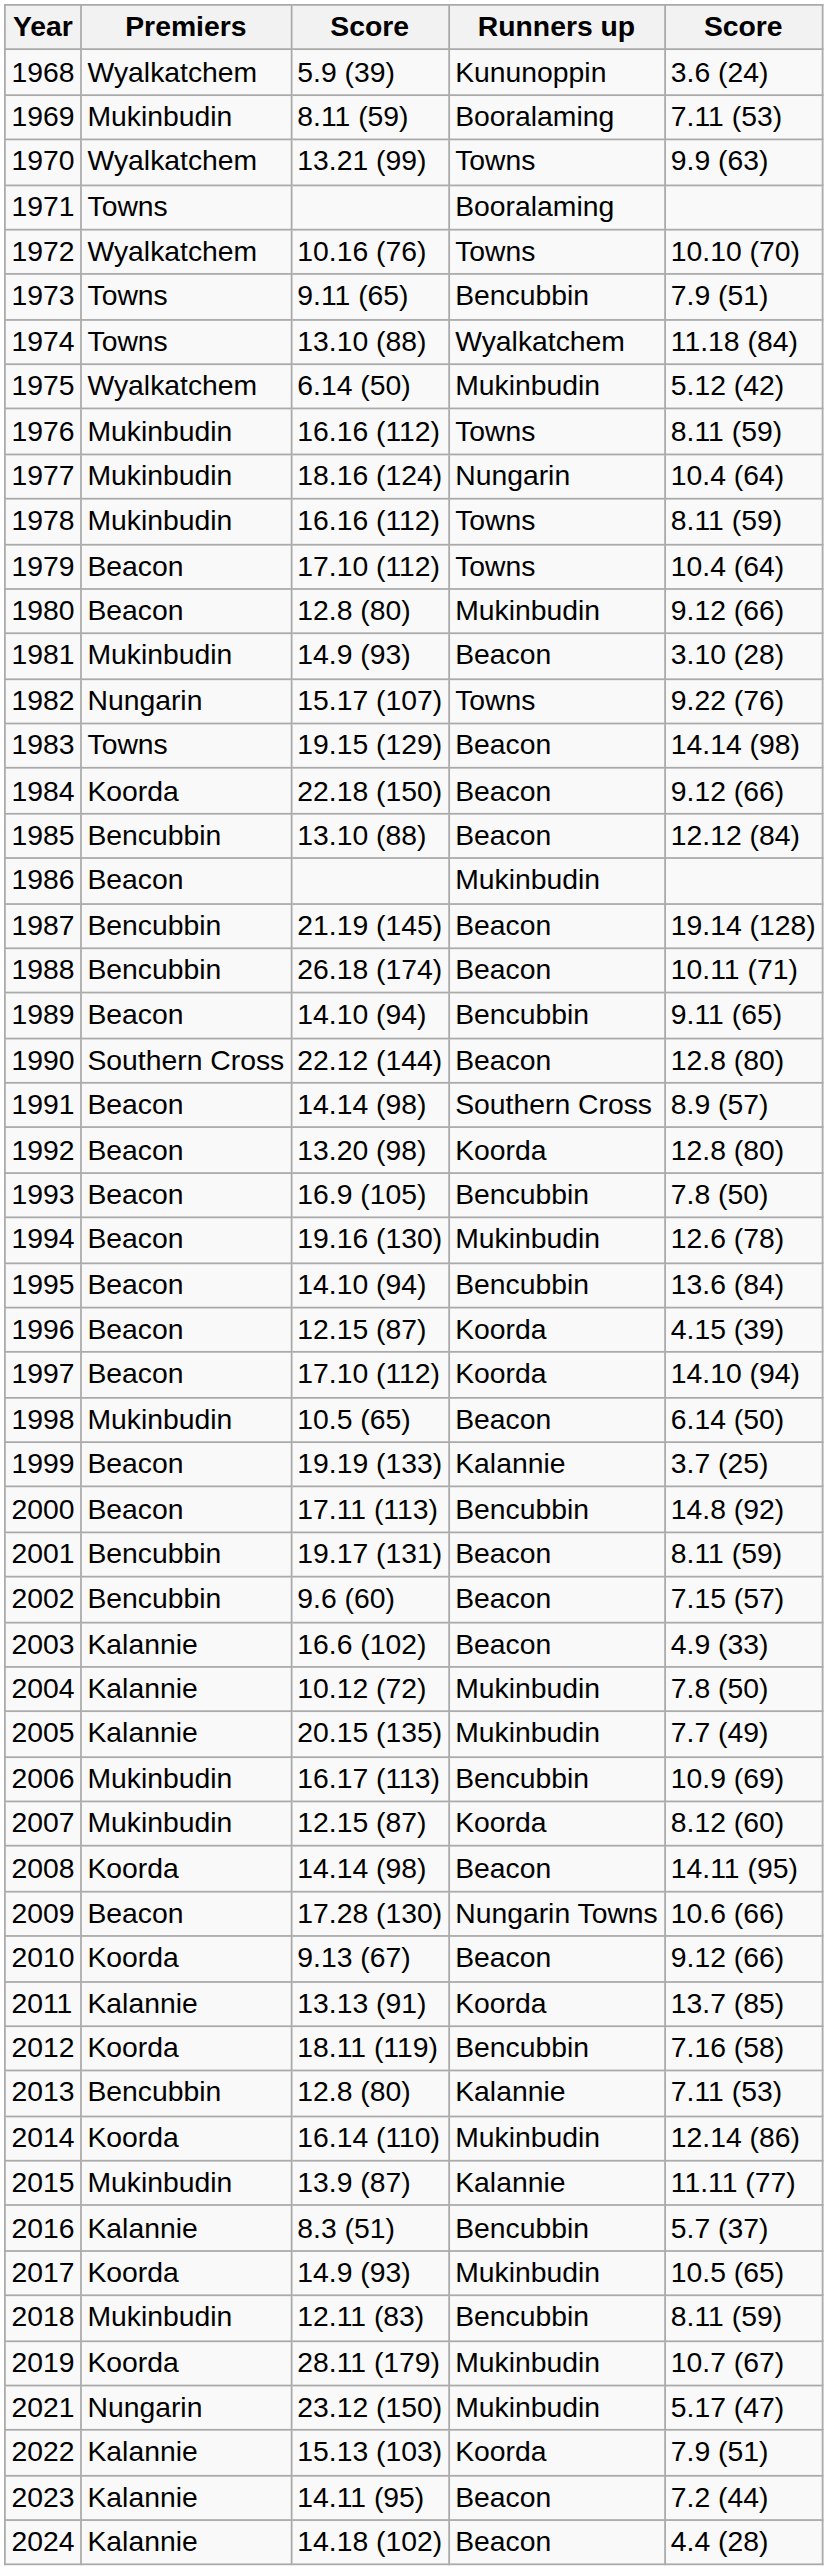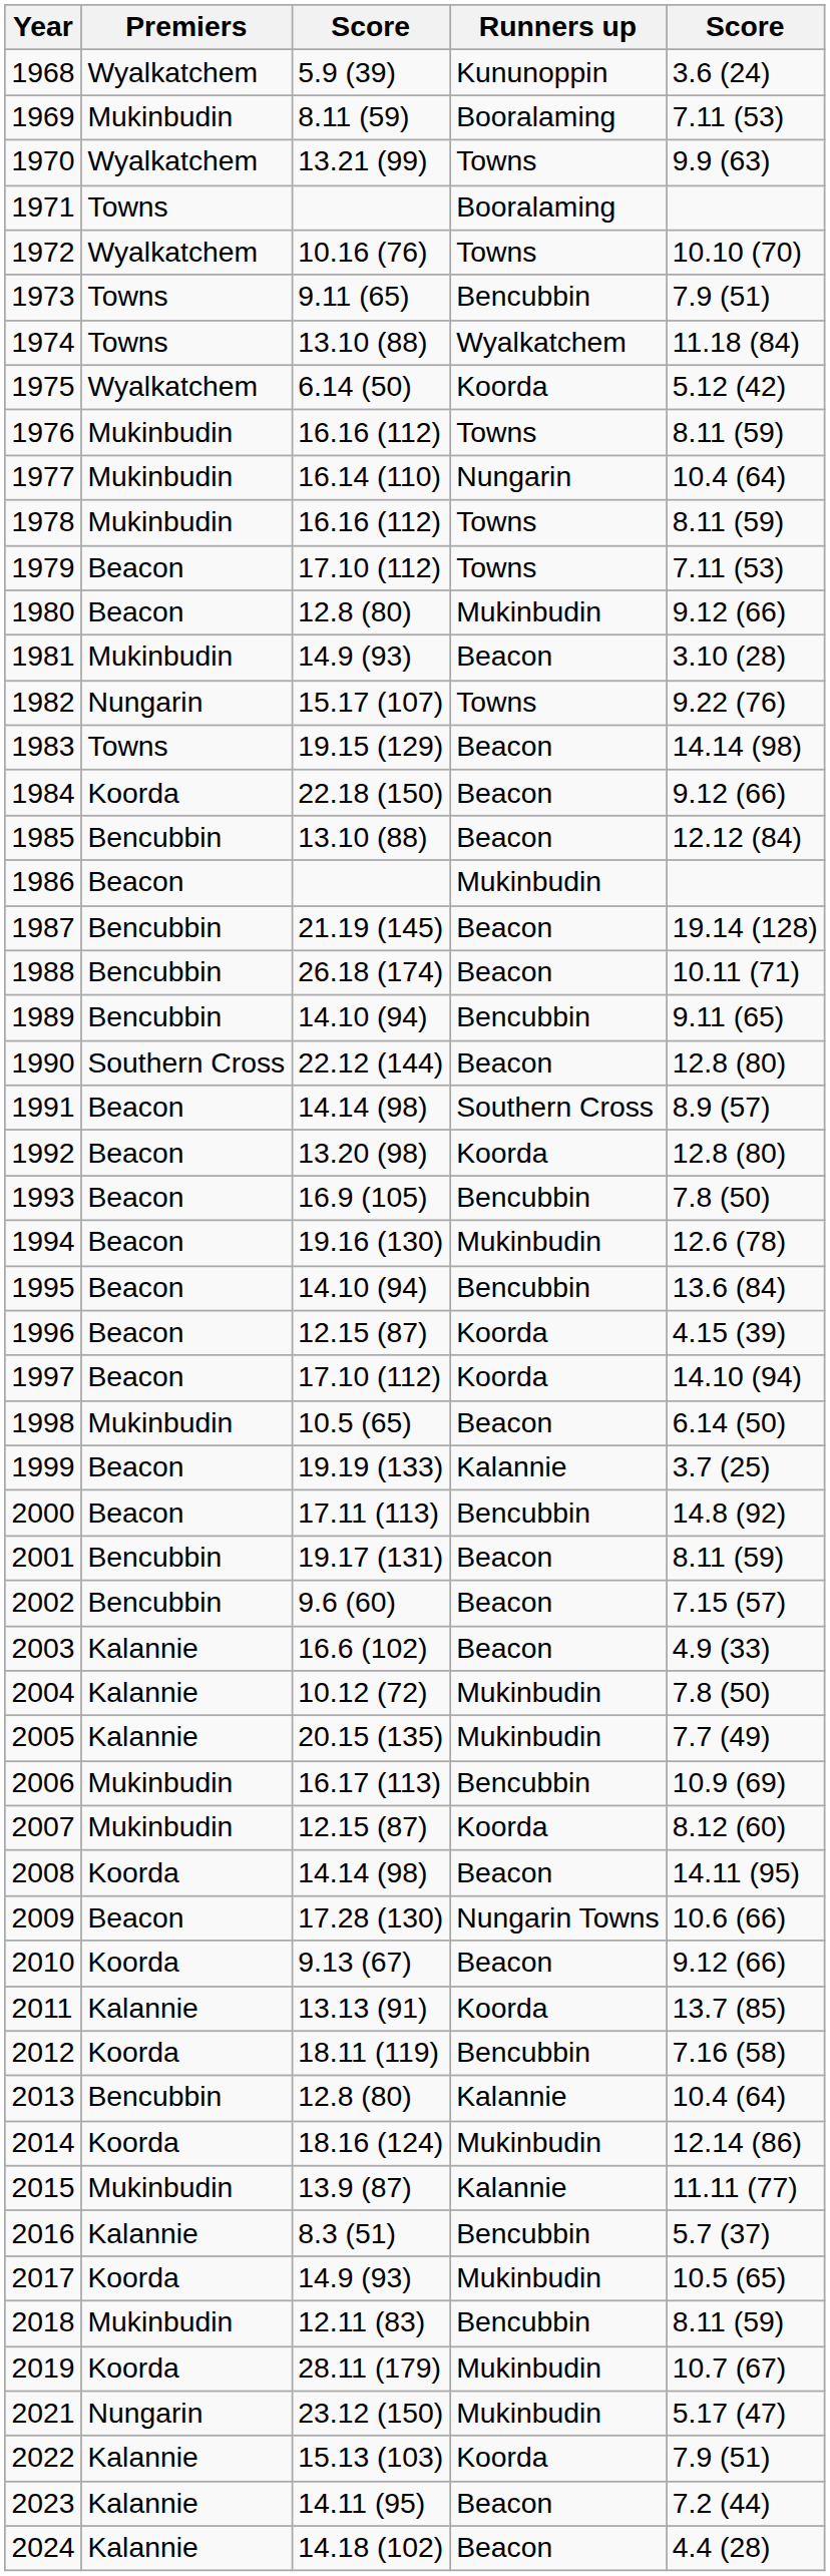 <table class="wikitable">
 <tr>
 <th>Year</th>
 <th>Premiers</th>
 <th>Score</th>
 <th>Runners up</th>
 <th>Score</th>
 </tr>
 <tr>
 <td>1968</td>
 <td>Wyalkatchem</td>
 <td>5.9 (39)</td>
 <td>Kununoppin</td>
 <td>3.6 (24)</td>
 </tr>
 <tr>
 <td>1969</td>
 <td>Mukinbudin</td>
 <td>8.11 (59)</td>
 <td>Booralaming</td>
 <td>7.11 (53)</td>
 </tr>
 <tr>
 <td>1970</td>
 <td>Wyalkatchem</td>
 <td>13.21 (99)</td>
 <td>Towns</td>
 <td>9.9 (63)</td>
 </tr>
 <tr>
 <td>1971</td>
 <td>Towns</td>
 <td></td>
 <td>Booralaming</td>
 <td></td>
 </tr>
 <tr>
 <td>1972</td>
 <td>Wyalkatchem</td>
 <td>10.16 (76)</td>
 <td>Towns</td>
 <td>10.10 (70)</td>
 </tr>
 <tr>
 <td>1973</td>
 <td>Towns</td>
 <td>9.11 (65)</td>
 <td>Bencubbin</td>
 <td>7.9 (51)</td>
 </tr>
 <tr>
 <td>1974</td>
 <td>Towns</td>
 <td>13.10 (88)</td>
 <td>Wyalkatchem</td>
 <td>11.18 (84)</td>
 </tr>
 <tr>
 <td>1975</td>
 <td>Wyalkatchem</td>
 <td>6.14 (50)</td>
-<td>Mukinbudin</td>
+<td>Koorda</td>
 <td>5.12 (42)</td>
 </tr>
 <tr>
 <td>1976</td>
 <td>Mukinbudin</td>
 <td>16.16 (112)</td>
 <td>Towns</td>
 <td>8.11 (59)</td>
 </tr>
 <tr>
 <td>1977</td>
 <td>Mukinbudin</td>
-<td>18.16 (124)</td>
+<td>16.14 (110)</td>
 <td>Nungarin</td>
 <td>10.4 (64)</td>
 </tr>
 <tr>
 <td>1978</td>
 <td>Mukinbudin</td>
 <td>16.16 (112)</td>
 <td>Towns</td>
 <td>8.11 (59)</td>
 </tr>
 <tr>
 <td>1979</td>
 <td>Beacon</td>
 <td>17.10 (112)</td>
 <td>Towns</td>
-<td>10.4 (64)</td>
+<td>7.11 (53)</td>
 </tr>
 <tr>
 <td>1980</td>
 <td>Beacon</td>
 <td>12.8 (80)</td>
 <td>Mukinbudin</td>
 <td>9.12 (66)</td>
 </tr>
 <tr>
 <td>1981</td>
 <td>Mukinbudin</td>
 <td>14.9 (93)</td>
 <td>Beacon</td>
 <td>3.10 (28)</td>
 </tr>
 <tr>
 <td>1982</td>
 <td>Nungarin</td>
 <td>15.17 (107)</td>
 <td>Towns</td>
 <td>9.22 (76)</td>
 </tr>
 <tr>
 <td>1983</td>
 <td>Towns</td>
 <td>19.15 (129)</td>
 <td>Beacon</td>
 <td>14.14 (98)</td>
 </tr>
 <tr>
 <td>1984</td>
 <td>Koorda</td>
 <td>22.18 (150)</td>
 <td>Beacon</td>
 <td>9.12 (66)</td>
 </tr>
 <tr>
 <td>1985</td>
 <td>Bencubbin</td>
 <td>13.10 (88)</td>
 <td>Beacon</td>
 <td>12.12 (84)</td>
 </tr>
 <tr>
 <td>1986</td>
 <td>Beacon</td>
 <td></td>
 <td>Mukinbudin</td>
 <td></td>
 </tr>
 <tr>
 <td>1987</td>
 <td>Bencubbin</td>
 <td>21.19 (145)</td>
 <td>Beacon</td>
 <td>19.14 (128)</td>
 </tr>
 <tr>
 <td>1988</td>
 <td>Bencubbin</td>
 <td>26.18 (174)</td>
 <td>Beacon</td>
 <td>10.11 (71)</td>
 </tr>
 <tr>
 <td>1989</td>
-<td>Beacon</td>
+<td>Bencubbin</td>
 <td>14.10 (94)</td>
 <td>Bencubbin</td>
 <td>9.11 (65)</td>
 </tr>
 <tr>
 <td>1990</td>
 <td>Southern Cross</td>
 <td>22.12 (144)</td>
 <td>Beacon</td>
 <td>12.8 (80)</td>
 </tr>
 <tr>
 <td>1991</td>
 <td>Beacon</td>
 <td>14.14 (98)</td>
 <td>Southern Cross</td>
 <td>8.9 (57)</td>
 </tr>
 <tr>
 <td>1992</td>
 <td>Beacon</td>
 <td>13.20 (98)</td>
 <td>Koorda</td>
 <td>12.8 (80)</td>
 </tr>
 <tr>
 <td>1993</td>
 <td>Beacon</td>
 <td>16.9 (105)</td>
 <td>Bencubbin</td>
 <td>7.8 (50)</td>
 </tr>
 <tr>
 <td>1994</td>
 <td>Beacon</td>
 <td>19.16 (130)</td>
 <td>Mukinbudin</td>
 <td>12.6 (78)</td>
 </tr>
 <tr>
 <td>1995</td>
 <td>Beacon</td>
 <td>14.10 (94)</td>
 <td>Bencubbin</td>
 <td>13.6 (84)</td>
 </tr>
 <tr>
 <td>1996</td>
 <td>Beacon</td>
 <td>12.15 (87)</td>
 <td>Koorda</td>
 <td>4.15 (39)</td>
 </tr>
 <tr>
 <td>1997</td>
 <td>Beacon</td>
 <td>17.10 (112)</td>
 <td>Koorda</td>
 <td>14.10 (94)</td>
 </tr>
 <tr>
 <td>1998</td>
 <td>Mukinbudin</td>
 <td>10.5 (65)</td>
 <td>Beacon</td>
 <td>6.14 (50)</td>
 </tr>
 <tr>
 <td>1999</td>
 <td>Beacon</td>
 <td>19.19 (133)</td>
 <td>Kalannie</td>
 <td>3.7 (25)</td>
 </tr>
 <tr>
 <td>2000</td>
 <td>Beacon</td>
 <td>17.11 (113)</td>
 <td>Bencubbin</td>
 <td>14.8 (92)</td>
 </tr>
 <tr>
 <td>2001</td>
 <td>Bencubbin</td>
 <td>19.17 (131)</td>
 <td>Beacon</td>
 <td>8.11 (59)</td>
 </tr>
 <tr>
 <td>2002</td>
 <td>Bencubbin</td>
 <td>9.6 (60)</td>
 <td>Beacon</td>
 <td>7.15 (57)</td>
 </tr>
 <tr>
 <td>2003</td>
 <td>Kalannie</td>
 <td>16.6 (102)</td>
 <td>Beacon</td>
 <td>4.9 (33)</td>
 </tr>
 <tr>
 <td>2004</td>
 <td>Kalannie</td>
 <td>10.12 (72)</td>
 <td>Mukinbudin</td>
 <td>7.8 (50)</td>
 </tr>
 <tr>
 <td>2005</td>
 <td>Kalannie</td>
 <td>20.15 (135)</td>
 <td>Mukinbudin</td>
 <td>7.7 (49)</td>
 </tr>
 <tr>
 <td>2006</td>
 <td>Mukinbudin</td>
 <td>16.17 (113)</td>
 <td>Bencubbin</td>
 <td>10.9 (69)</td>
 </tr>
 <tr>
 <td>2007</td>
 <td>Mukinbudin</td>
 <td>12.15 (87)</td>
 <td>Koorda</td>
 <td>8.12 (60)</td>
 </tr>
 <tr>
 <td>2008</td>
 <td>Koorda</td>
 <td>14.14 (98)</td>
 <td>Beacon</td>
 <td>14.11 (95)</td>
 </tr>
 <tr>
 <td>2009</td>
 <td>Beacon</td>
 <td>17.28 (130)</td>
 <td>Nungarin Towns</td>
 <td>10.6 (66)</td>
 </tr>
 <tr>
 <td>2010</td>
 <td>Koorda</td>
 <td>9.13 (67)</td>
 <td>Beacon</td>
 <td>9.12 (66)</td>
 </tr>
 <tr>
 <td>2011</td>
 <td>Kalannie</td>
 <td>13.13 (91)</td>
 <td>Koorda</td>
 <td>13.7 (85)</td>
 </tr>
 <tr>
 <td>2012</td>
 <td>Koorda</td>
 <td>18.11 (119)</td>
 <td>Bencubbin</td>
 <td>7.16 (58)</td>
 </tr>
 <tr>
 <td>2013</td>
 <td>Bencubbin</td>
 <td>12.8 (80)</td>
 <td>Kalannie</td>
-<td>7.11 (53)</td>
+<td>10.4 (64)</td>
 </tr>
 <tr>
 <td>2014</td>
 <td>Koorda</td>
-<td>16.14 (110)</td>
+<td>18.16 (124)</td>
 <td>Mukinbudin</td>
 <td>12.14 (86)</td>
 </tr>
 <tr>
 <td>2015</td>
 <td>Mukinbudin</td>
 <td>13.9 (87)</td>
 <td>Kalannie</td>
 <td>11.11 (77)</td>
 </tr>
 <tr>
 <td>2016</td>
 <td>Kalannie</td>
 <td>8.3 (51)</td>
 <td>Bencubbin</td>
 <td>5.7 (37)</td>
 </tr>
 <tr>
 <td>2017</td>
 <td>Koorda</td>
 <td>14.9 (93)</td>
 <td>Mukinbudin</td>
 <td>10.5 (65)</td>
 </tr>
 <tr>
 <td>2018</td>
 <td>Mukinbudin</td>
 <td>12.11 (83)</td>
 <td>Bencubbin</td>
 <td>8.11 (59)</td>
 </tr>
 <tr>
 <td>2019</td>
 <td>Koorda</td>
 <td>28.11 (179)</td>
 <td>Mukinbudin</td>
 <td>10.7 (67)</td>
 </tr>
 <tr>
 <td>2021</td>
 <td>Nungarin</td>
 <td>23.12 (150)</td>
 <td>Mukinbudin</td>
 <td>5.17 (47)</td>
 </tr>
 <tr>
 <td>2022</td>
 <td>Kalannie</td>
 <td>15.13 (103)</td>
 <td>Koorda</td>
 <td>7.9 (51)</td>
 </tr>
 <tr>
 <td>2023</td>
 <td>Kalannie</td>
 <td>14.11 (95)</td>
 <td>Beacon</td>
 <td>7.2 (44)</td>
 </tr>
 <tr>
 <td>2024</td>
 <td>Kalannie</td>
 <td>14.18 (102)</td>
 <td>Beacon</td>
 <td>4.4 (28)</td>
 </tr>
 </table>
